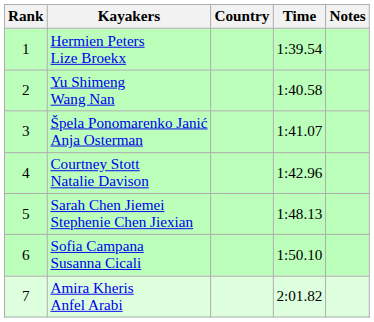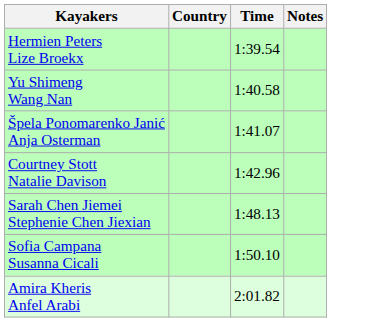 <table class="wikitable" style="text-align:center">
 <tr>
-<th>Rank</th>
 <th>Kayakers</th>
 <th>Country</th>
 <th>Time</th>
 <th>Notes</th>
 </tr>
 <tr bgcolor=bbffbb>
-<td>1</td>
 <td align="left"><a href='#'>Hermien Peters</a><br><a href='#'>Lize Broekx</a></td>
 <td align="left"></td>
 <td>1:39.54</td>
 <td></td>
 </tr>
 <tr bgcolor=bbffbb>
-<td>2</td>
 <td align="left"><a href='#'>Yu Shimeng</a><br><a href='#'>Wang Nan</a></td>
 <td align="left"></td>
 <td>1:40.58</td>
 <td></td>
 </tr>
 <tr bgcolor=bbffbb>
-<td>3</td>
 <td align="left"><a href='#'>Špela Ponomarenko Janić</a><br><a href='#'>Anja Osterman</a></td>
 <td align="left"></td>
 <td>1:41.07</td>
 <td></td>
 </tr>
 <tr bgcolor=bbffbb>
-<td>4</td>
 <td align="left"><a href='#'>Courtney Stott</a><br><a href='#'>Natalie Davison</a></td>
 <td align="left"></td>
 <td>1:42.96</td>
 <td></td>
 </tr>
 <tr bgcolor=bbffbb>
-<td>5</td>
 <td align="left"><a href='#'>Sarah Chen Jiemei</a><br><a href='#'>Stephenie Chen Jiexian</a></td>
 <td align="left"></td>
 <td>1:48.13</td>
 <td></td>
 </tr>
 <tr bgcolor=bbffbb>
-<td>6</td>
 <td align="left"><a href='#'>Sofia Campana</a><br><a href='#'>Susanna Cicali</a></td>
 <td align="left"></td>
 <td>1:50.10</td>
 <td></td>
 </tr>
 <tr bgcolor=ddffdd>
-<td>7</td>
 <td align="left"><a href='#'>Amira Kheris</a><br><a href='#'>Anfel Arabi</a></td>
 <td align="left"></td>
 <td>2:01.82</td>
 <td></td>
 </tr>
 </table>
